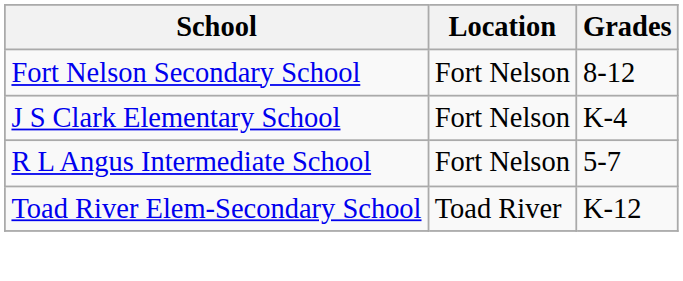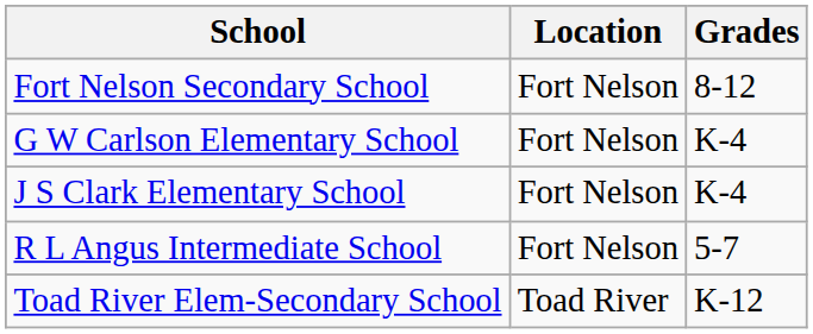 <table class="wikitable">
 <tr>
 <th>School</th>
 <th>Location</th>
 <th>Grades</th>
 </tr>
 <tr>
 <td><a href='#'>Fort Nelson Secondary School</a></td>
 <td>Fort Nelson</td>
 <td>8-12</td>
+</tr>
+<tr>
+<td><a href='#'>G W Carlson Elementary School</a></td>
+<td>Fort Nelson</td>
+<td>K-4</td>
 </tr>
 <tr>
 <td><a href='#'>J S Clark Elementary School</a></td>
 <td>Fort Nelson</td>
 <td>K-4</td>
 </tr>
 <tr>
 <td><a href='#'>R L Angus Intermediate School</a></td>
 <td>Fort Nelson</td>
 <td>5-7</td>
 </tr>
 <tr>
 <td><a href='#'>Toad River Elem-Secondary School</a></td>
 <td>Toad River</td>
 <td>K-12</td>
 </tr>
 </table>
